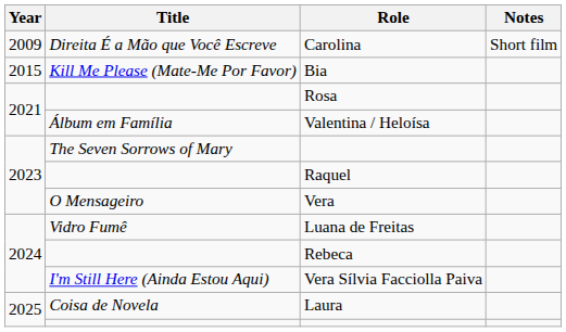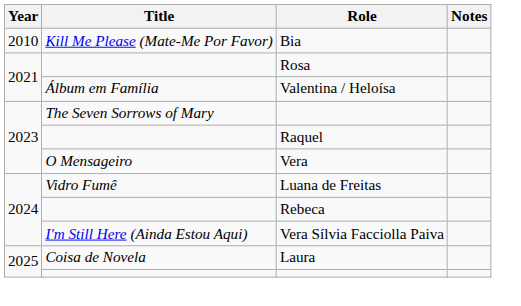 <table class="wikitable">
 <tr>
 <th>Year</th>
 <th>Title</th>
 <th>Role</th>
 <th>Notes</th>
 </tr>
 <tr>
-<td>2009</td>
-<td><em>Direita É a Mão que Você Escreve</em></td>
-<td>Carolina</td>
-<td>Short film</td>
-</tr>
-<tr>
-<td>2015</td>
+<td>2010</td>
 <td><em><a href='#'>Kill Me Please</a> (Mate-Me Por Favor)</em></td>
 <td>Bia</td>
 <td></td>
 </tr>
 <tr>
 <td rowspan="2">2021</td>
 <td><em></em></td>
 <td>Rosa</td>
 <td></td>
 </tr>
 <tr>
 <td><em>Álbum em Família</em></td>
 <td>Valentina / Heloísa</td>
 <td></td>
 </tr>
 <tr>
 <td rowspan="3">2023</td>
 <td><em>The Seven Sorrows of Mary</em></td>
 <td></td>
 <td></td>
 </tr>
 <tr>
 <td><em></em></td>
 <td>Raquel</td>
 <td></td>
 </tr>
 <tr>
 <td><em>O Mensageiro</em></td>
 <td>Vera</td>
 <td></td>
 </tr>
 <tr>
 <td rowspan="3">2024</td>
 <td><em>Vidro Fumê</em></td>
 <td>Luana de Freitas</td>
 <td></td>
 </tr>
 <tr>
 <td><em></em></td>
 <td>Rebeca</td>
 <td></td>
 </tr>
 <tr>
 <td><em><a href='#'>I'm Still Here</a> (Ainda Estou Aqui)</em></td>
 <td>Vera Sílvia Facciolla Paiva</td>
 <td></td>
 </tr>
 <tr>
 <td rowspan="2">2025</td>
 <td><em>Coisa de Novela</em></td>
 <td>Laura</td>
 <td></td>
 </tr>
 <tr>
 <td><em></em></td>
 <td></td>
 <td></td>
 </tr>
 </table>
